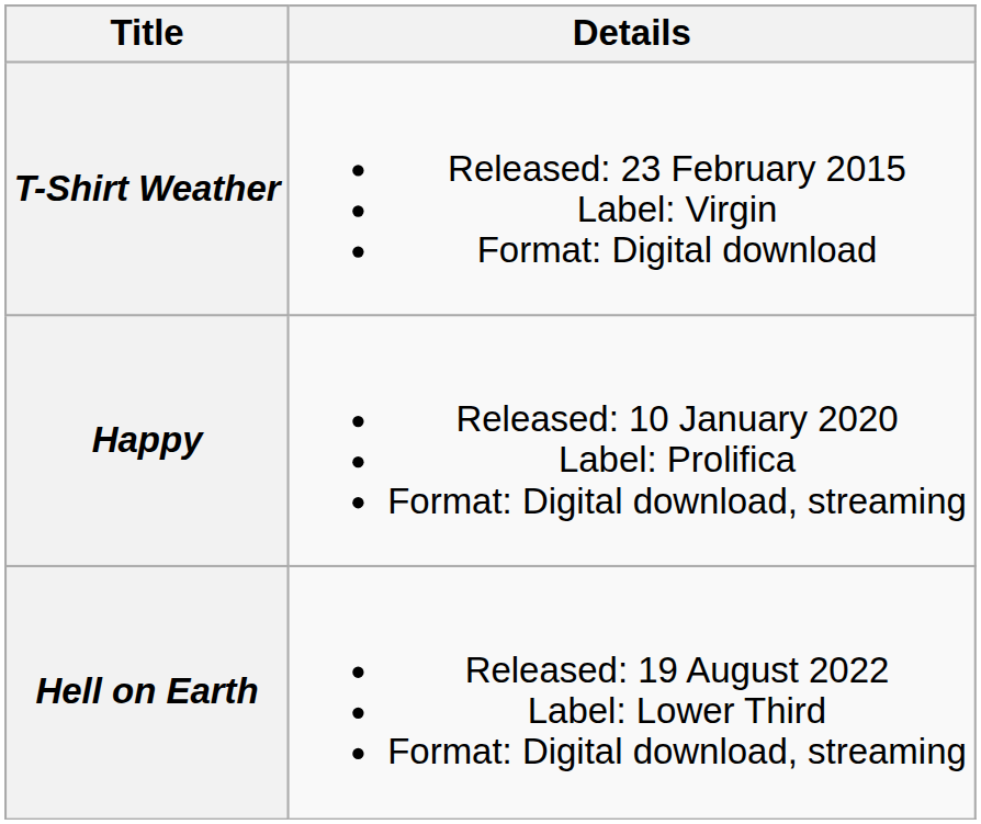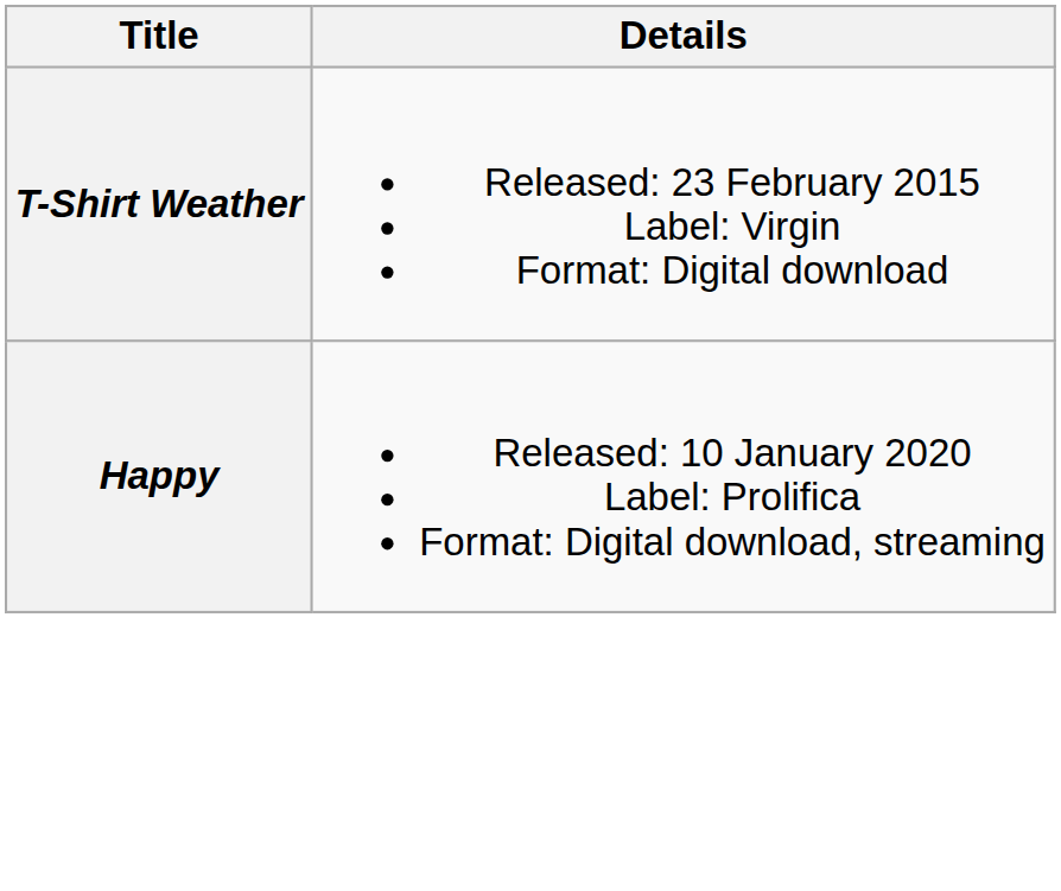 <table class="wikitable plainrowheaders" style="text-align:center;">
 <tr>
 <th scope="col">Title</th>
 <th scope="col">Details</th>
 </tr>
 <tr>
 <th scope="row"><em>T-Shirt Weather</em></th>
 <td><br><ul><li>Released: 23 February 2015</li><li>Label: Virgin</li><li>Format: Digital download</li></ul></td>
 </tr>
 <tr>
 <th scope="row"><em>Happy</em></th>
 <td><br><ul><li>Released: 10 January 2020</li><li>Label: Prolifica</li><li>Format: Digital download, streaming</li></ul></td>
 </tr>
-<tr>
-<th scope="row"><em>Hell on Earth</em></th>
-<td><br><ul><li>Released: 19 August 2022</li><li>Label: Lower Third</li><li>Format: Digital download, streaming</li></ul></td>
-</tr>
 </table>
